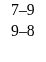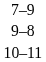 <table style="text-align:center">
 <tr>
 <th width=200></th>
 <th width=100></th>
 <th width=200></th>
 </tr>
 <tr>
 <td align=right></td>
 <td>7–9</td>
 <td align=left><strong></strong></td>
 </tr>
 <tr>
 <td align=right><strong></strong></td>
 <td>9–8</td>
 <td align=left></td>
 </tr>
+<tr>
+<td align=right></td>
+<td>10–11</td>
+<td align=left><strong></strong></td>
+</tr>
 </table>
